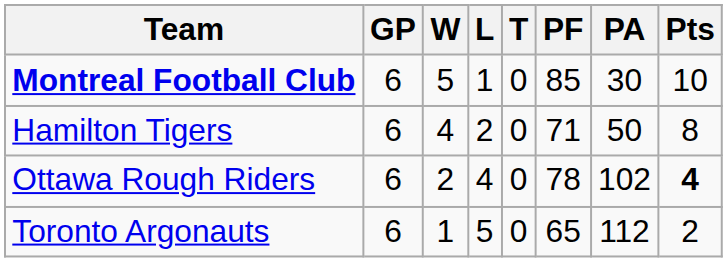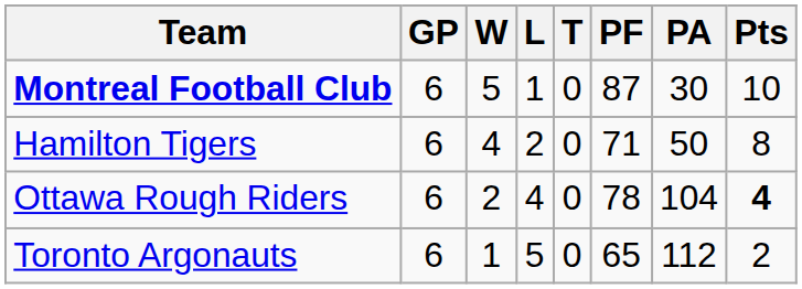 <table class="wikitable">
 <tr>
 <th>Team</th>
 <th>GP</th>
 <th>W</th>
 <th>L</th>
 <th>T</th>
 <th>PF</th>
 <th>PA</th>
 <th>Pts</th>
 </tr>
 <tr align="center">
 <td align="left"><strong><a href='#'>Montreal Football Club</a></strong></td>
 <td>6</td>
 <td>5</td>
 <td>1</td>
 <td>0</td>
-<td>85</td>
+<td>87</td>
 <td>30</td>
 <td>10</td>
 </tr>
 <tr align="center">
 <td align="left"><a href='#'>Hamilton Tigers</a></td>
 <td>6</td>
 <td>4</td>
 <td>2</td>
 <td>0</td>
 <td>71</td>
 <td>50</td>
 <td>8</td>
 </tr>
 <tr align="center">
 <td align="left"><a href='#'>Ottawa Rough Riders</a></td>
 <td>6</td>
 <td>2</td>
 <td>4</td>
 <td>0</td>
 <td>78</td>
-<td>102</td>
+<td>104</td>
 <td><strong>4</strong></td>
 </tr>
 <tr align="center">
 <td align="left"><a href='#'>Toronto Argonauts</a></td>
 <td>6</td>
 <td>1</td>
 <td>5</td>
 <td>0</td>
 <td>65</td>
 <td>112</td>
 <td>2</td>
 </tr>
 </table>
